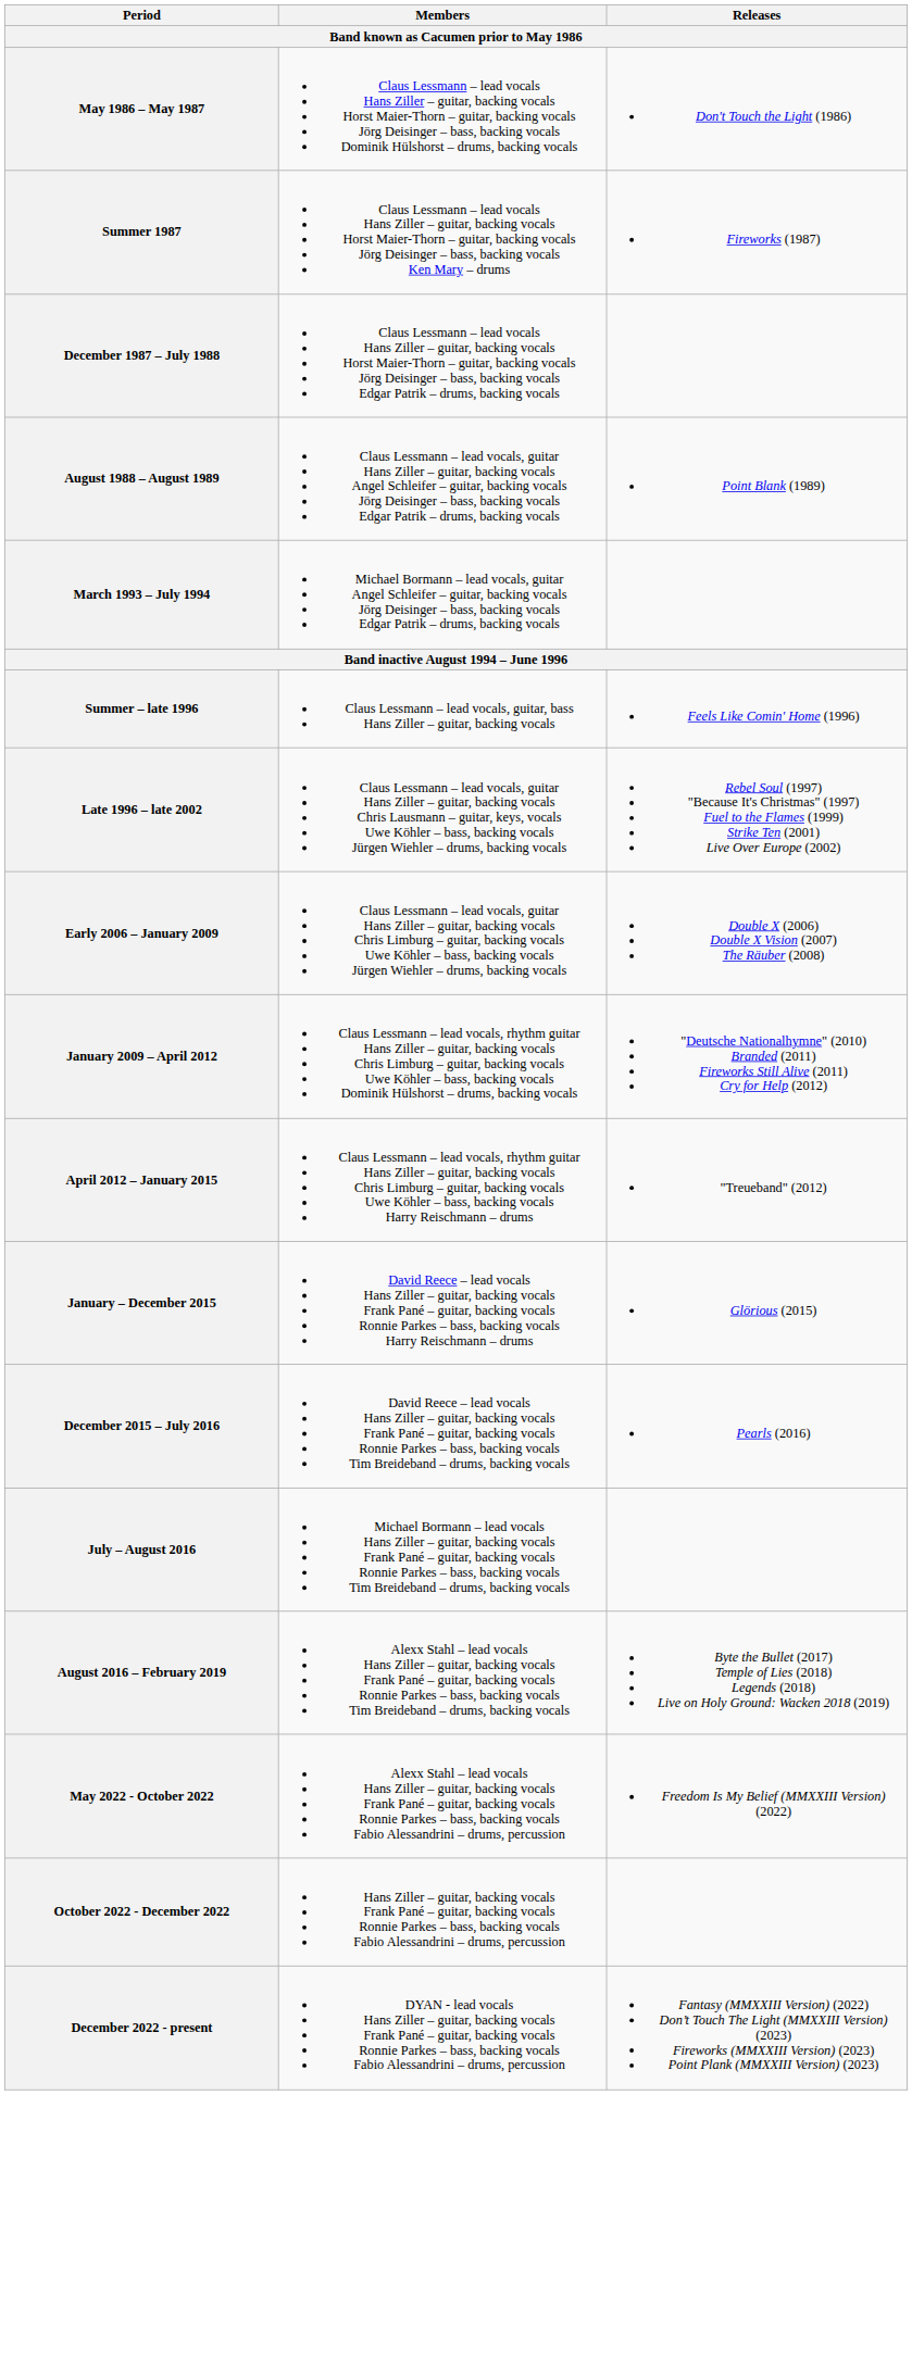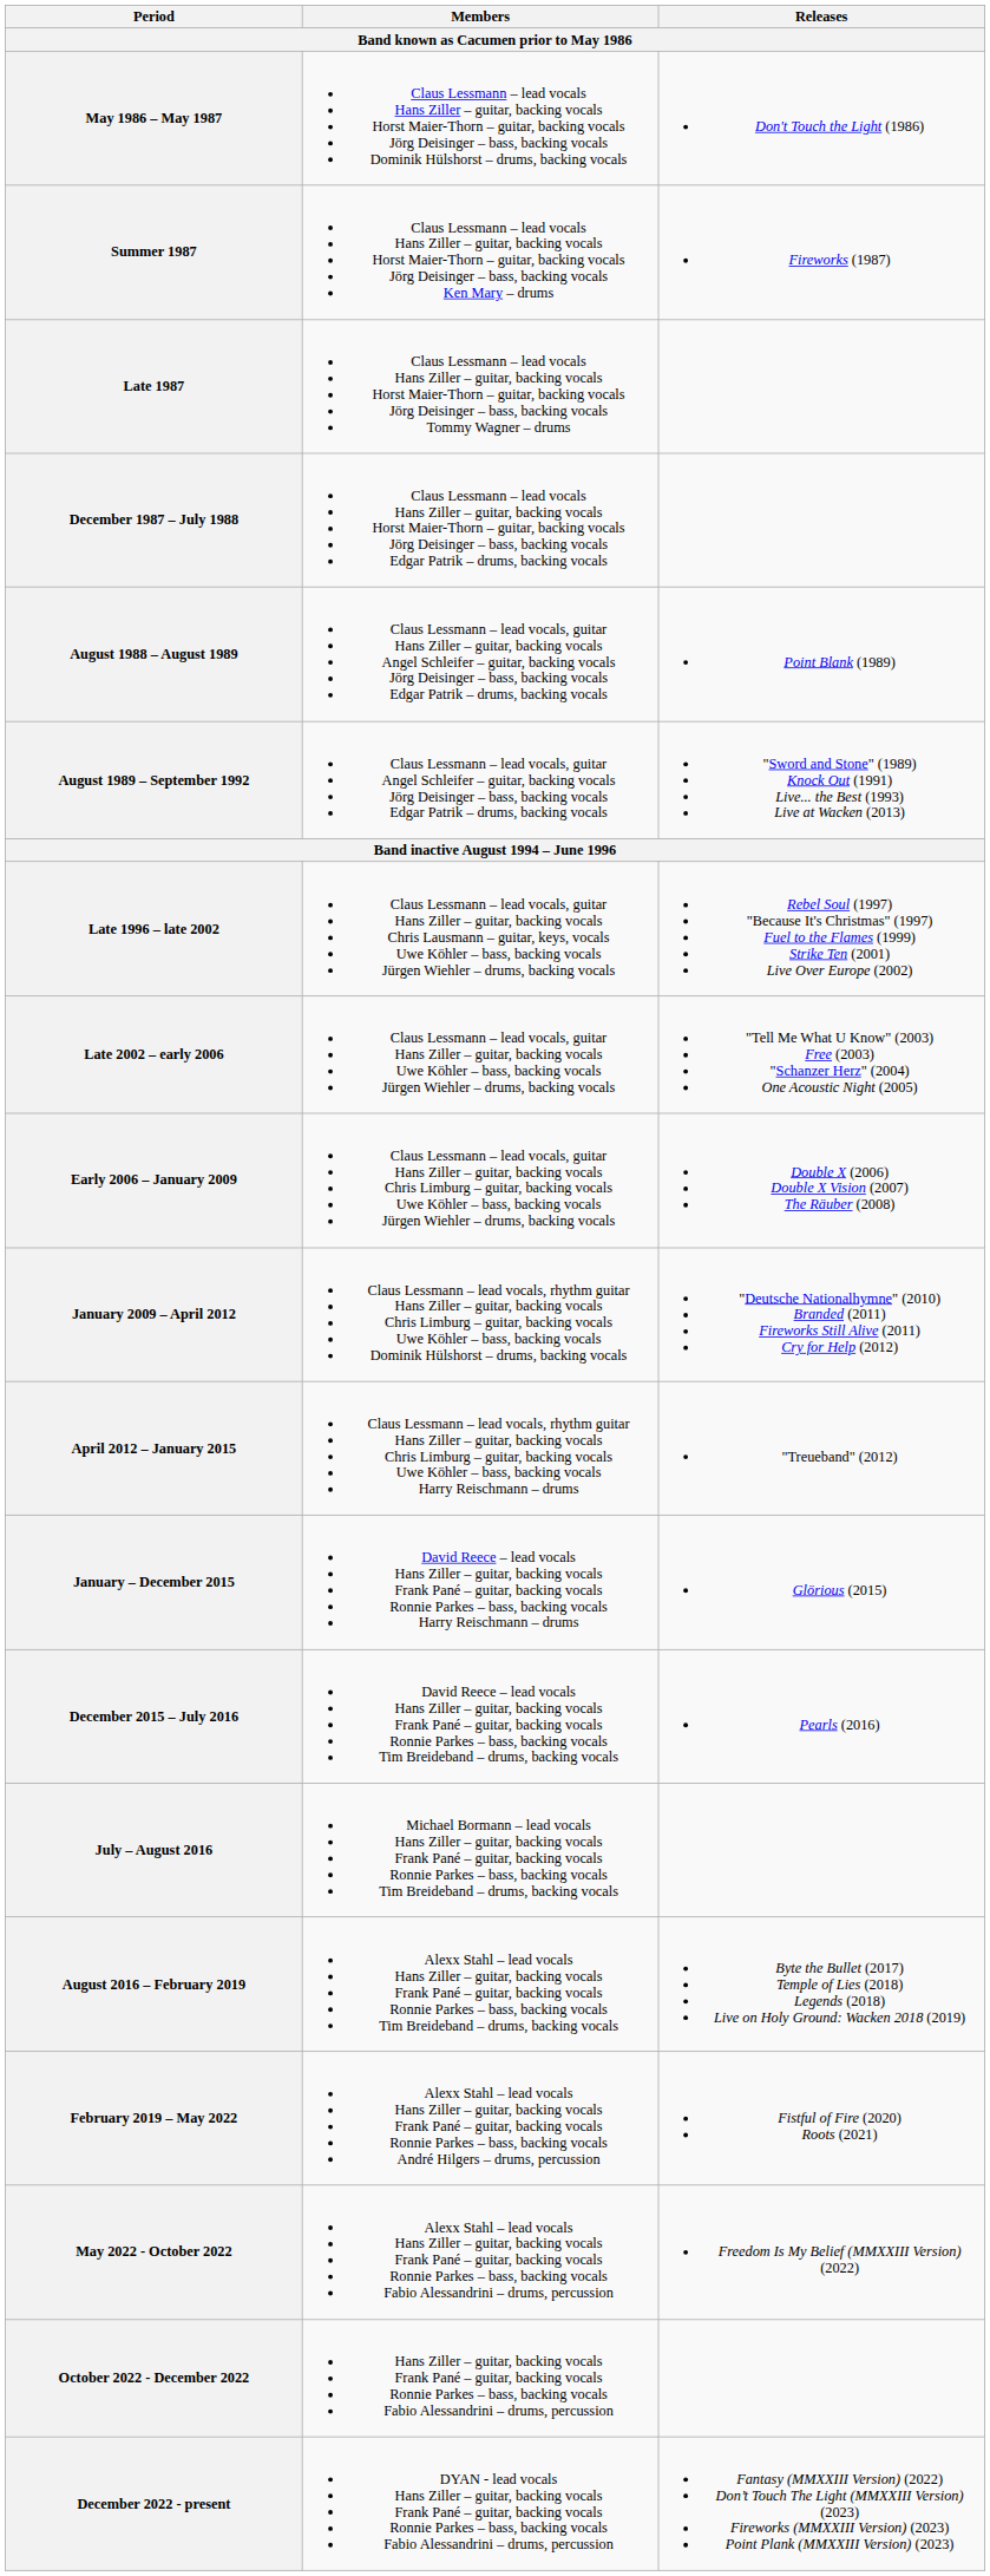 <table class="wikitable plainrowheaders" style="text-align:center;">
 <tr>
 <th scope="col" style="width:20em;">Period</th>
 <th scope="col" style="width:24em;">Members</th>
 <th scope="col" style="width:22em;">Releases</th>
 </tr>
 <tr>
 <th scope="col" colspan="3">Band known as Cacumen prior to May 1986</th>
 </tr>
 <tr>
 <th scope="col">May 1986 – May 1987</th>
 <td><br><ul><li><a href='#'>Claus Lessmann</a> – lead vocals</li><li><a href='#'>Hans Ziller</a> – guitar, backing vocals</li><li>Horst Maier-Thorn – guitar, backing vocals</li><li>Jörg Deisinger – bass, backing vocals</li><li>Dominik Hülshorst – drums, backing vocals</li></ul></td>
 <td><br><ul><li><em><a href='#'>Don't Touch the Light</a></em> (1986)</li></ul></td>
 </tr>
 <tr>
 <th scope="col">Summer 1987</th>
 <td><br><ul><li>Claus Lessmann – lead vocals</li><li>Hans Ziller – guitar, backing vocals</li><li>Horst Maier-Thorn – guitar, backing vocals</li><li>Jörg Deisinger – bass, backing vocals</li><li><a href='#'>Ken Mary</a> – drums </li></ul></td>
 <td><br><ul><li><em><a href='#'>Fireworks</a></em> (1987)</li></ul></td>
 </tr>
 <tr>
+<th scope="col">Late 1987</th>
+<td><br><ul><li>Claus Lessmann – lead vocals</li><li>Hans Ziller – guitar, backing vocals</li><li>Horst Maier-Thorn – guitar, backing vocals</li><li>Jörg Deisinger – bass, backing vocals</li><li>Tommy Wagner – drums </li></ul></td>
+<td></td>
+</tr>
+<tr>
 <th scope="col">December 1987 – July 1988</th>
 <td><br><ul><li>Claus Lessmann – lead vocals</li><li>Hans Ziller – guitar, backing vocals</li><li>Horst Maier-Thorn – guitar, backing vocals</li><li>Jörg Deisinger – bass, backing vocals</li><li>Edgar Patrik – drums, backing vocals</li></ul></td>
 <td></td>
 </tr>
 <tr>
 <th scope="col">August 1988 – August 1989</th>
 <td><br><ul><li>Claus Lessmann – lead vocals, guitar</li><li>Hans Ziller – guitar, backing vocals</li><li>Angel Schleifer – guitar, backing vocals</li><li>Jörg Deisinger – bass, backing vocals</li><li>Edgar Patrik – drums, backing vocals</li></ul></td>
 <td><br><ul><li><em><a href='#'>Point Blank</a></em> (1989)</li></ul></td>
 </tr>
 <tr>
-<th scope="col">March 1993 – July 1994</th>
-<td><br><ul><li>Michael Bormann – lead vocals, guitar</li><li>Angel Schleifer – guitar, backing vocals</li><li>Jörg Deisinger – bass, backing vocals</li><li>Edgar Patrik – drums, backing vocals</li></ul></td>
-<td></td>
+<th scope="col">August 1989 – September 1992</th>
+<td><br><ul><li>Claus Lessmann – lead vocals, guitar</li><li>Angel Schleifer – guitar, backing vocals</li><li>Jörg Deisinger – bass, backing vocals</li><li>Edgar Patrik – drums, backing vocals</li></ul></td>
+<td><br><ul><li>"<a href='#'>Sword and Stone</a>" (1989)</li><li><em><a href='#'>Knock Out</a></em> (1991)</li><li><em>Live... the Best</em> (1993)</li><li><em>Live at Wacken</em> (2013)</li></ul></td>
 </tr>
 <tr>
 <th scope="col" colspan="3">Band inactive August 1994 – June 1996</th>
 </tr>
 <tr>
-<th scope="col">Summer – late 1996</th>
-<td><br><ul><li>Claus Lessmann – lead vocals, guitar, bass</li><li>Hans Ziller – guitar, backing vocals</li></ul></td>
-<td><br><ul><li><em><a href='#'>Feels Like Comin' Home</a></em> (1996)</li></ul></td>
-</tr>
-<tr>
 <th scope="col">Late 1996 – late 2002</th>
 <td><br><ul><li>Claus Lessmann – lead vocals, guitar</li><li>Hans Ziller – guitar, backing vocals</li><li>Chris Lausmann – guitar, keys, vocals</li><li>Uwe Köhler – bass, backing vocals</li><li>Jürgen Wiehler – drums, backing vocals</li></ul></td>
 <td><br><ul><li><em><a href='#'>Rebel Soul</a></em> (1997)</li><li>"Because It's Christmas" (1997)</li><li><em><a href='#'>Fuel to the Flames</a></em> (1999)</li><li><em><a href='#'>Strike Ten</a></em> (2001)</li><li><em>Live Over Europe</em> (2002)</li></ul></td>
+</tr>
+<tr>
+<th scope="col">Late 2002 – early 2006</th>
+<td><br><ul><li>Claus Lessmann – lead vocals, guitar</li><li>Hans Ziller – guitar, backing vocals</li><li>Uwe Köhler – bass, backing vocals</li><li>Jürgen Wiehler – drums, backing vocals</li></ul></td>
+<td><br><ul><li>"Tell Me What U Know" (2003)</li><li><em><a href='#'>Free</a></em> (2003)</li><li>"<a href='#'>Schanzer Herz</a>" (2004)</li><li><em>One Acoustic Night</em> (2005)</li></ul></td>
 </tr>
 <tr>
 <th scope="col">Early 2006 – January 2009</th>
 <td><br><ul><li>Claus Lessmann – lead vocals, guitar</li><li>Hans Ziller – guitar, backing vocals</li><li>Chris Limburg – guitar, backing vocals</li><li>Uwe Köhler – bass, backing vocals</li><li>Jürgen Wiehler – drums, backing vocals</li></ul></td>
 <td><br><ul><li><em><a href='#'>Double X</a></em> (2006)</li><li><em><a href='#'>Double X Vision</a></em> (2007)</li><li><em><a href='#'>The Räuber</a></em> (2008)</li></ul></td>
 </tr>
 <tr>
 <th scope="col">January 2009 – April 2012</th>
 <td><br><ul><li>Claus Lessmann – lead vocals, rhythm guitar</li><li>Hans Ziller – guitar, backing vocals</li><li>Chris Limburg – guitar, backing vocals</li><li>Uwe Köhler – bass, backing vocals</li><li>Dominik Hülshorst – drums, backing vocals</li></ul></td>
 <td><br><ul><li>"<a href='#'>Deutsche Nationalhymne</a>" (2010)</li><li><em><a href='#'>Branded</a></em> (2011)</li><li><em><a href='#'>Fireworks Still Alive</a></em> (2011)</li><li><em><a href='#'>Cry for Help</a></em> (2012)</li></ul></td>
 </tr>
 <tr>
 <th scope="col">April 2012 – January 2015</th>
 <td><br><ul><li>Claus Lessmann – lead vocals, rhythm guitar</li><li>Hans Ziller – guitar, backing vocals</li><li>Chris Limburg – guitar, backing vocals</li><li>Uwe Köhler – bass, backing vocals</li><li>Harry Reischmann – drums</li></ul></td>
 <td><br><ul><li>"Treueband" (2012)</li></ul></td>
 </tr>
 <tr>
 <th scope="col">January – December 2015</th>
 <td><br><ul><li><a href='#'>David Reece</a> – lead vocals</li><li>Hans Ziller – guitar, backing vocals</li><li>Frank Pané – guitar, backing vocals</li><li>Ronnie Parkes – bass, backing vocals</li><li>Harry Reischmann – drums</li></ul></td>
 <td><br><ul><li><em><a href='#'>Glörious</a></em> (2015)</li></ul></td>
 </tr>
 <tr>
 <th scope="col">December 2015 – July 2016</th>
 <td><br><ul><li>David Reece – lead vocals</li><li>Hans Ziller – guitar, backing vocals</li><li>Frank Pané – guitar, backing vocals</li><li>Ronnie Parkes – bass, backing vocals</li><li>Tim Breideband – drums, backing vocals</li></ul></td>
 <td><br><ul><li><em><a href='#'>Pearls</a></em> (2016)</li></ul></td>
 </tr>
 <tr>
 <th scope="col">July – August 2016</th>
 <td><br><ul><li>Michael Bormann – lead vocals</li><li>Hans Ziller – guitar, backing vocals</li><li>Frank Pané – guitar, backing vocals</li><li>Ronnie Parkes – bass, backing vocals</li><li>Tim Breideband – drums, backing vocals</li></ul></td>
 <td></td>
 </tr>
 <tr>
 <th scope="col">August 2016 – February 2019</th>
 <td><br><ul><li>Alexx Stahl – lead vocals</li><li>Hans Ziller – guitar, backing vocals</li><li>Frank Pané – guitar, backing vocals</li><li>Ronnie Parkes – bass, backing vocals</li><li>Tim Breideband – drums, backing vocals</li></ul></td>
 <td><br><ul><li><em>Byte the Bullet</em> (2017)</li><li><em>Temple of Lies</em> (2018)</li><li><em>Legends</em> (2018)</li><li><em>Live on Holy Ground: Wacken 2018</em> (2019)</li></ul></td>
 </tr>
 <tr>
+<th scope="col">February 2019 – May 2022</th>
+<td><br><ul><li>Alexx Stahl – lead vocals</li><li>Hans Ziller – guitar, backing vocals</li><li>Frank Pané – guitar, backing vocals</li><li>Ronnie Parkes – bass, backing vocals</li><li>André Hilgers – drums, percussion</li></ul></td>
+<td><br><ul><li><em>Fistful of Fire</em> (2020)</li><li><em>Roots</em> (2021)</li></ul></td>
+</tr>
+<tr>
 <th scope="col">May 2022 - October 2022</th>
 <td><br><ul><li>Alexx Stahl – lead vocals</li><li>Hans Ziller – guitar, backing vocals</li><li>Frank Pané – guitar, backing vocals</li><li>Ronnie Parkes – bass, backing vocals</li><li>Fabio Alessandrini – drums, percussion</li></ul></td>
 <td><br><ul><li><em>Freedom Is My Belief (MMXXIII Version)</em> (2022)</li></ul></td>
 </tr>
 <tr>
 <th scope="col">October 2022 - December 2022</th>
 <td><br><ul><li>Hans Ziller – guitar, backing vocals</li><li>Frank Pané – guitar, backing vocals</li><li>Ronnie Parkes – bass, backing vocals</li><li>Fabio Alessandrini – drums, percussion</li></ul></td>
 <td></td>
 </tr>
 <tr>
 <th scope="col">December 2022 - present</th>
 <td><br><ul><li>DYAN - lead vocals</li><li>Hans Ziller – guitar, backing vocals</li><li>Frank Pané – guitar, backing vocals</li><li>Ronnie Parkes – bass, backing vocals</li><li>Fabio Alessandrini – drums, percussion</li></ul></td>
 <td><br><ul><li><em>Fantasy (MMXXIII Version)</em> (2022)</li><li><em>Don’t Touch The Light (MMXXIII Version)</em> (2023)</li><li><em>Fireworks (MMXXIII Version)</em> (2023)</li><li><em>Point Plank (MMXXIII Version)</em> (2023)</li></ul></td>
 </tr>
 </table>
